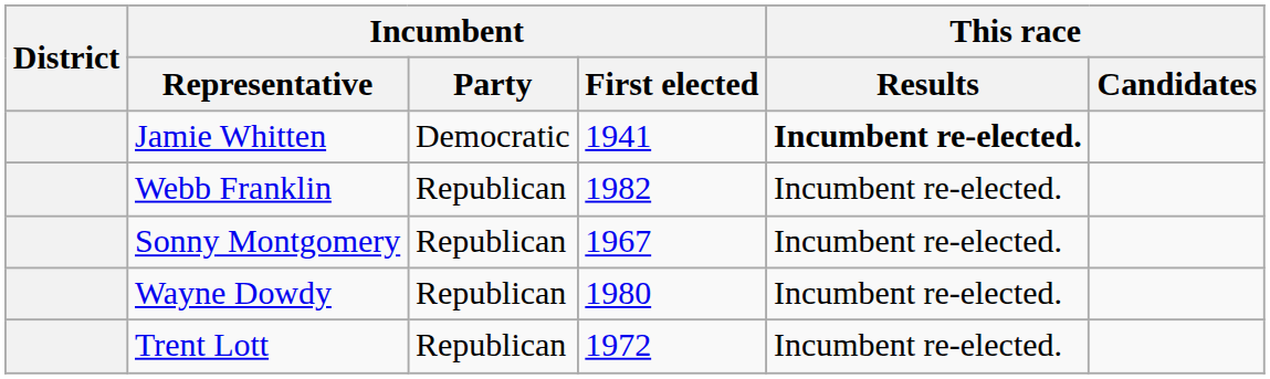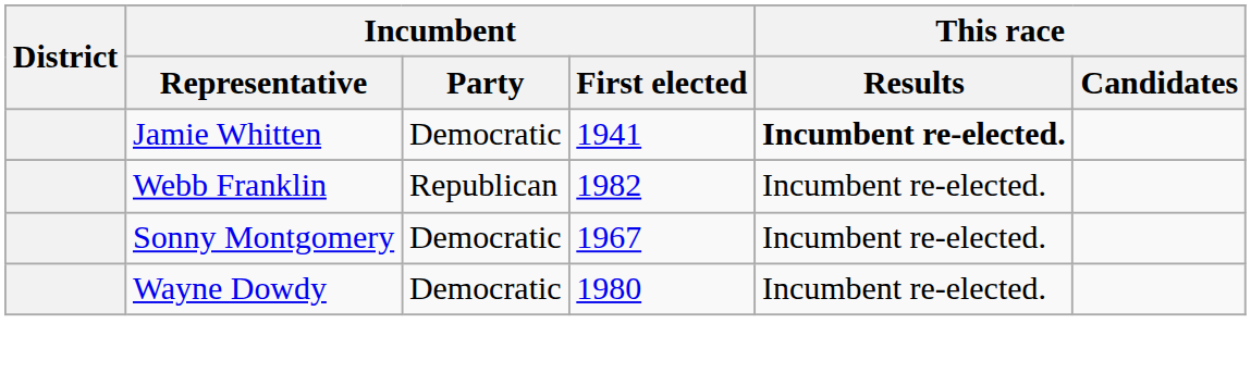 <table class=wikitable>
 <tr>
 <th rowspan=2>District</th>
 <th colspan=3>Incumbent</th>
 <th colspan=2>This race</th>
 </tr>
 <tr>
 <th>Representative</th>
 <th>Party</th>
 <th>First elected</th>
 <th>Results</th>
 <th>Candidates</th>
 </tr>
 <tr>
 <th></th>
 <td><a href='#'>Jamie Whitten</a></td>
 <td>Democratic</td>
 <td><a href='#'>1941</a></td>
 <td><strong>Incumbent re-elected.</strong></td>
 <td nowrap></td>
 </tr>
 <tr>
 <th></th>
 <td><a href='#'>Webb Franklin</a></td>
 <td>Republican</td>
 <td><a href='#'>1982</a></td>
 <td>Incumbent re-elected.</td>
 <td nowrap></td>
 </tr>
 <tr>
 <th></th>
 <td><a href='#'>Sonny Montgomery</a></td>
-<td>Republican</td>
+<td>Democratic</td>
 <td><a href='#'>1967</a></td>
 <td>Incumbent re-elected.</td>
 <td nowrap></td>
 </tr>
 <tr>
 <th></th>
 <td><a href='#'>Wayne Dowdy</a></td>
-<td>Republican</td>
+<td>Democratic</td>
 <td><a href='#'>1980</a></td>
 <td>Incumbent re-elected.</td>
 <td nowrap></td>
 </tr>
-<tr>
-<th></th>
-<td><a href='#'>Trent Lott</a></td>
-<td>Republican</td>
-<td><a href='#'>1972</a></td>
-<td>Incumbent re-elected.</td>
-<td nowrap></td>
-</tr>
 </table>
